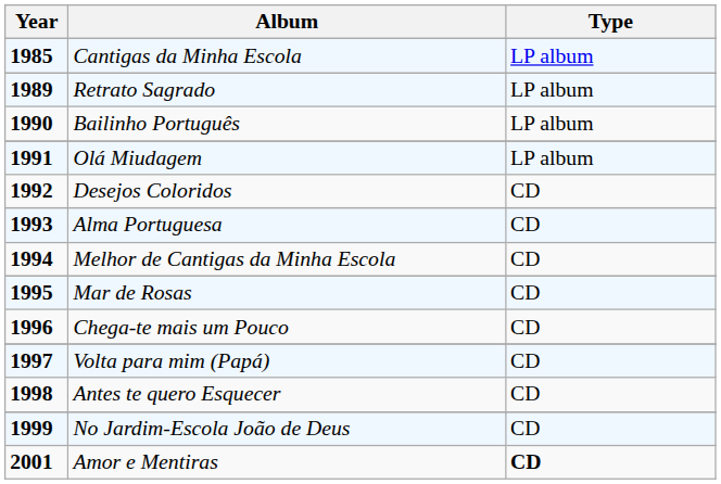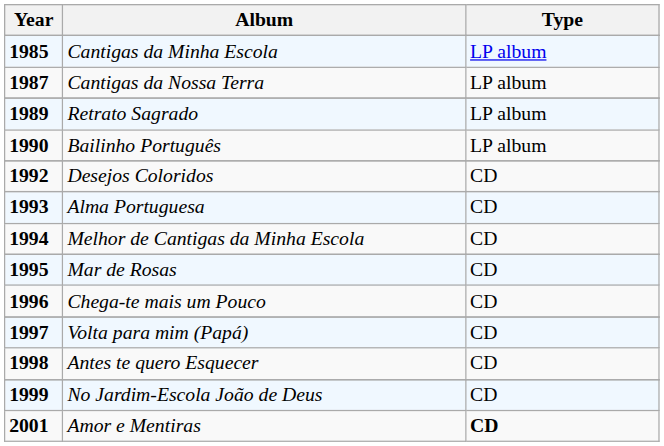 <table class="wikitable"|width=100%>
 <tr bgcolor="#CCCCCC">
 <th align="left" valign="top" width="40">Year</th>
 <th align="left" valign="top" width="320">Album</th>
 <th align="left" valign="top" width="150">Type</th>
 </tr>
 <tr>
 </tr>
 <tr ---- bgcolor="#F0F8FF">
 <td><strong>1985</strong></td>
 <td><em>Cantigas da Minha Escola</em></td>
 <td><a href='#'>LP album</a></td>
 </tr>
 <tr>
+<td><strong>1987</strong></td>
+<td><em>Cantigas da Nossa Terra</em></td>
+<td>LP album</td>
+</tr>
+<tr>
 </tr>
 <tr ---- bgcolor="#F0F8FF">
 <td><strong>1989</strong></td>
 <td><em>Retrato Sagrado</em></td>
 <td>LP album</td>
 </tr>
 <tr>
 <td><strong>1990</strong></td>
 <td><em>Bailinho Português</em></td>
 <td>LP album</td>
 </tr>
 <tr>
-</tr>
-<tr ---- bgcolor="#F0F8FF">
-<td><strong>1991</strong></td>
-<td><em>Olá Miudagem</em></td>
-<td>LP album</td>
 </tr>
 <tr>
 <td><strong>1992</strong></td>
 <td><em>Desejos Coloridos</em></td>
 <td>CD</td>
 </tr>
 <tr>
 </tr>
 <tr ---- bgcolor="#F0F8FF">
 <td><strong>1993</strong></td>
 <td><em>Alma Portuguesa</em></td>
 <td>CD</td>
 </tr>
 <tr>
 <td><strong>1994</strong></td>
 <td><em>Melhor de Cantigas da Minha Escola</em></td>
 <td>CD</td>
 </tr>
 <tr>
 </tr>
 <tr ---- bgcolor="#F0F8FF">
 <td><strong>1995</strong></td>
 <td><em>Mar de Rosas</em></td>
 <td>CD</td>
 </tr>
 <tr>
 <td><strong>1996</strong></td>
 <td><em>Chega-te mais um Pouco</em></td>
 <td>CD</td>
 </tr>
 <tr>
 </tr>
 <tr ---- bgcolor="#F0F8FF">
 <td><strong>1997</strong></td>
 <td><em>Volta para mim (Papá)</em></td>
 <td>CD</td>
 </tr>
 <tr>
 <td><strong>1998</strong></td>
 <td><em>Antes te quero Esquecer</em></td>
 <td>CD</td>
 </tr>
 <tr>
 </tr>
 <tr ---- bgcolor="#F0F8FF">
 <td><strong>1999</strong></td>
 <td><em>No Jardim-Escola João de Deus </em></td>
 <td>CD</td>
 </tr>
 <tr>
 <td><strong>2001</strong></td>
 <td><em>Amor e Mentiras</em></td>
 <td><strong>CD</strong></td>
 </tr>
 </table>
